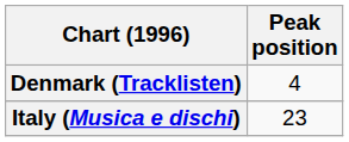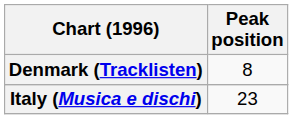 <table class="wikitable sortable plainrowheaders" style="text-align:center">
 <tr>
 <th scope="col">Chart (1996)</th>
 <th scope="col">Peak<br>position</th>
 </tr>
 <tr>
 <th scope="row">Denmark (<a href='#'>Tracklisten</a>)</th>
-<td>4</td>
+<td>8</td>
 </tr>
 <tr>
 </tr>
 <tr>
 <th scope="row">Italy (<em><a href='#'>Musica e dischi</a></em>)</th>
 <td>23</td>
 </tr>
 <tr>
 </tr>
 </table>
